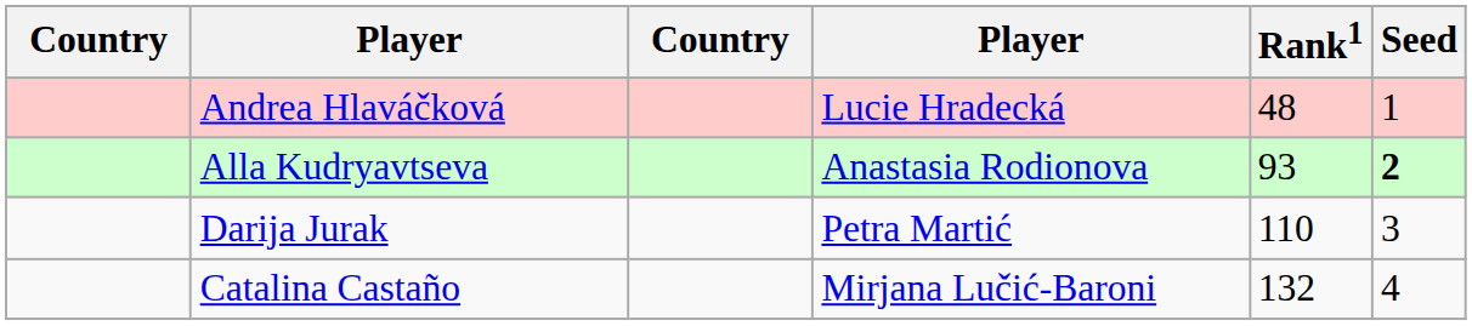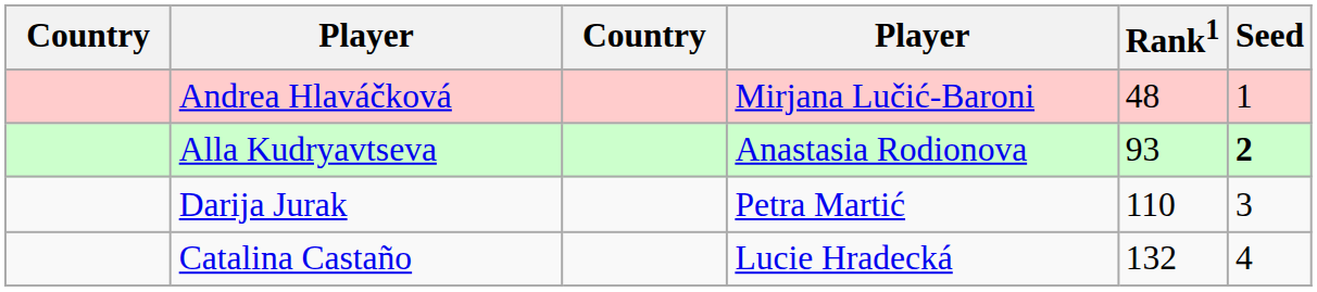 <table class="sortable wikitable">
 <tr>
 <th style="width:70px;">Country</th>
 <th style="width:175px;">Player</th>
 <th style="width:70px;">Country</th>
 <th style="width:175px;">Player</th>
 <th>Rank<sup>1</sup></th>
 <th>Seed</th>
 </tr>
 <tr style="background:#fcc;">
 <td></td>
 <td><a href='#'>Andrea Hlaváčková</a></td>
 <td></td>
-<td><a href='#'>Lucie Hradecká</a></td>
+<td><a href='#'>Mirjana Lučić-Baroni</a></td>
 <td>48</td>
 <td>1</td>
 </tr>
 <tr style="background:#cfc;">
 <td></td>
 <td><a href='#'>Alla Kudryavtseva</a></td>
 <td></td>
 <td><a href='#'>Anastasia Rodionova</a></td>
 <td>93</td>
 <td><strong>2</strong></td>
 </tr>
 <tr>
 <td></td>
 <td><a href='#'>Darija Jurak</a></td>
 <td></td>
 <td><a href='#'>Petra Martić</a></td>
 <td>110</td>
 <td>3</td>
 </tr>
 <tr>
 <td></td>
 <td><a href='#'>Catalina Castaño</a></td>
 <td></td>
-<td><a href='#'>Mirjana Lučić-Baroni</a></td>
+<td><a href='#'>Lucie Hradecká</a></td>
 <td>132</td>
 <td>4</td>
 </tr>
 </table>
